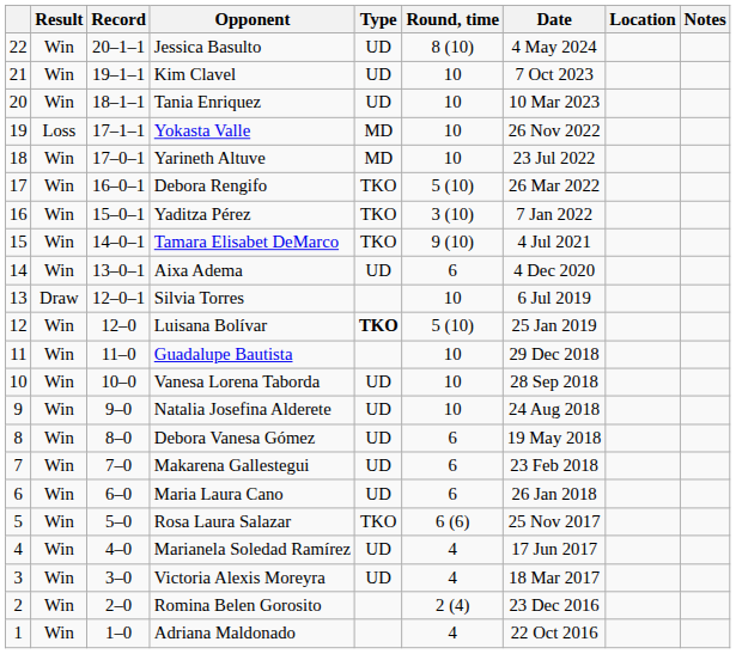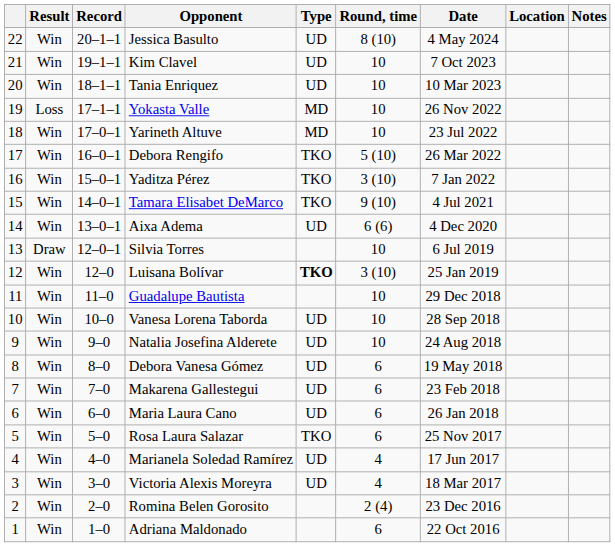 <table class=wikitable style=text-align:center>
 <tr>
 <th></th>
 <th>Result</th>
 <th>Record</th>
 <th>Opponent</th>
 <th>Type</th>
 <th>Round, time</th>
 <th>Date</th>
 <th>Location</th>
 <th>Notes</th>
 </tr>
 <tr>
 <td>22</td>
 <td>Win</td>
 <td>20–1–1</td>
 <td align=left>Jessica Basulto</td>
 <td>UD</td>
 <td>8 (10)</td>
 <td>4 May 2024</td>
 <td align=left></td>
 <td align=left></td>
 </tr>
 <tr>
 <td>21</td>
 <td>Win</td>
 <td>19–1–1</td>
 <td align=left>Kim Clavel</td>
 <td>UD</td>
 <td>10</td>
 <td>7 Oct 2023</td>
 <td align=left></td>
 <td align=left></td>
 </tr>
 <tr>
 <td>20</td>
 <td>Win</td>
 <td>18–1–1</td>
 <td align=left>Tania Enriquez</td>
 <td>UD</td>
 <td>10</td>
 <td>10 Mar 2023</td>
 <td align=left></td>
 <td align=left></td>
 </tr>
 <tr>
 <td>19</td>
 <td>Loss</td>
 <td>17–1–1</td>
 <td align=left><a href='#'>Yokasta Valle</a></td>
 <td>MD</td>
 <td>10</td>
 <td>26 Nov 2022</td>
 <td align=left></td>
 <td align=left></td>
 </tr>
 <tr>
 <td>18</td>
 <td>Win</td>
 <td>17–0–1</td>
 <td align=left>Yarineth Altuve</td>
 <td>MD</td>
 <td>10</td>
 <td>23 Jul 2022</td>
 <td align=left></td>
 <td align=left></td>
 </tr>
 <tr>
 <td>17</td>
 <td>Win</td>
 <td>16–0–1</td>
 <td align=left>Debora Rengifo</td>
 <td>TKO</td>
 <td>5 (10)</td>
 <td>26 Mar 2022</td>
 <td align=left></td>
 <td align=left></td>
 </tr>
 <tr>
 <td>16</td>
 <td>Win</td>
 <td>15–0–1</td>
 <td align=left>Yaditza Pérez</td>
 <td>TKO</td>
 <td>3 (10)</td>
 <td>7 Jan 2022</td>
 <td align=left></td>
 <td align=left></td>
 </tr>
 <tr>
 <td>15</td>
 <td>Win</td>
 <td>14–0–1</td>
 <td align=left><a href='#'>Tamara Elisabet DeMarco</a></td>
 <td>TKO</td>
 <td>9 (10)</td>
 <td>4 Jul 2021</td>
 <td align=left></td>
 <td align=left></td>
 </tr>
 <tr>
 <td>14</td>
 <td>Win</td>
 <td>13–0–1</td>
 <td align=left>Aixa Adema</td>
 <td>UD</td>
-<td>6</td>
+<td>6 (6)</td>
 <td>4 Dec 2020</td>
 <td align=left></td>
 <td align=left></td>
 </tr>
 <tr>
 <td>13</td>
 <td>Draw</td>
 <td>12–0–1</td>
 <td align=left>Silvia Torres</td>
 <td></td>
 <td>10</td>
 <td>6 Jul 2019</td>
 <td align=left></td>
 <td align=left></td>
 </tr>
 <tr>
 <td>12</td>
 <td>Win</td>
 <td>12–0</td>
 <td align=left>Luisana Bolívar</td>
 <td><strong>TKO</strong></td>
-<td>5 (10)</td>
+<td>3 (10)</td>
 <td>25 Jan 2019</td>
 <td align=left></td>
 <td align=left></td>
 </tr>
 <tr>
 <td>11</td>
 <td>Win</td>
 <td>11–0</td>
 <td align=left><a href='#'>Guadalupe Bautista</a></td>
 <td></td>
 <td>10</td>
 <td>29 Dec 2018</td>
 <td align=left></td>
 <td align=left></td>
 </tr>
 <tr>
 <td>10</td>
 <td>Win</td>
 <td>10–0</td>
 <td align=left>Vanesa Lorena Taborda</td>
 <td>UD</td>
 <td>10</td>
 <td>28 Sep 2018</td>
 <td align=left></td>
 <td align=left></td>
 </tr>
 <tr>
 <td>9</td>
 <td>Win</td>
 <td>9–0</td>
 <td align=left>Natalia Josefina Alderete</td>
 <td>UD</td>
 <td>10</td>
 <td>24 Aug 2018</td>
 <td align=left></td>
 <td align=left></td>
 </tr>
 <tr>
 <td>8</td>
 <td>Win</td>
 <td>8–0</td>
 <td align=left>Debora Vanesa Gómez</td>
 <td>UD</td>
 <td>6</td>
 <td>19 May 2018</td>
 <td align=left></td>
 <td align=left></td>
 </tr>
 <tr>
 <td>7</td>
 <td>Win</td>
 <td>7–0</td>
 <td align=left>Makarena Gallestegui</td>
 <td>UD</td>
 <td>6</td>
 <td>23 Feb 2018</td>
 <td align=left></td>
 <td align=left></td>
 </tr>
 <tr>
 <td>6</td>
 <td>Win</td>
 <td>6–0</td>
 <td align=left>Maria Laura Cano</td>
 <td>UD</td>
 <td>6</td>
 <td>26 Jan 2018</td>
 <td align=left></td>
 <td align=left></td>
 </tr>
 <tr>
 <td>5</td>
 <td>Win</td>
 <td>5–0</td>
 <td align=left>Rosa Laura Salazar</td>
 <td>TKO</td>
-<td>6 (6)</td>
+<td>6</td>
 <td>25 Nov 2017</td>
 <td align=left></td>
 <td align=left></td>
 </tr>
 <tr>
 <td>4</td>
 <td>Win</td>
 <td>4–0</td>
 <td align=left>Marianela Soledad Ramírez</td>
 <td>UD</td>
 <td>4</td>
 <td>17 Jun 2017</td>
 <td align=left></td>
 <td align=left></td>
 </tr>
 <tr>
 <td>3</td>
 <td>Win</td>
 <td>3–0</td>
 <td align=left>Victoria Alexis Moreyra</td>
 <td>UD</td>
 <td>4</td>
 <td>18 Mar 2017</td>
 <td align=left></td>
 <td align=left></td>
 </tr>
 <tr>
 <td>2</td>
 <td>Win</td>
 <td>2–0</td>
 <td align=left>Romina Belen Gorosito</td>
 <td></td>
 <td>2 (4)</td>
 <td>23 Dec 2016</td>
 <td align=left></td>
 <td align=left></td>
 </tr>
 <tr>
 <td>1</td>
 <td>Win</td>
 <td>1–0</td>
 <td align=left>Adriana Maldonado</td>
 <td></td>
-<td>4</td>
+<td>6</td>
 <td>22 Oct 2016</td>
 <td align=left></td>
 <td align=left></td>
 </tr>
 </table>
